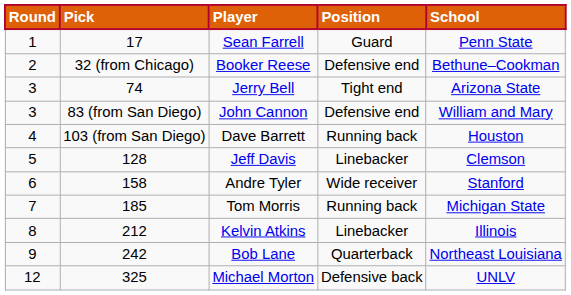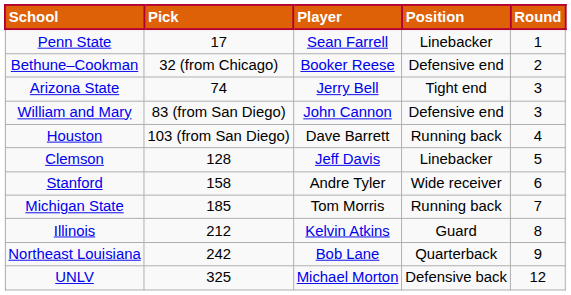 <table class="wikitable sortable" text-align:center;">
 <tr style="background:#de6108; color:#fff; border:2px solid #b20032;">
-<td style="border: 2px solid #b20032;"><strong>Round</strong></td>
+<td style="border: 2px solid #b20032;"><strong>School</strong></td>
 <td style="border: 2px solid #b20032;"><strong>Pick</strong></td>
 <td style="border: 2px solid #b20032;"><strong>Player</strong></td>
 <td style="border: 2px solid #b20032;"><strong>Position</strong></td>
-<td style="border: 2px solid #b20032;"><strong>School</strong></td>
+<td style="border: 2px solid #b20032;"><strong>Round</strong></td>
 </tr>
 <tr style="text-align:center;" bgcolor="">
-<td>1</td>
+<td><a href='#'>Penn State</a></td>
 <td>17</td>
 <td><a href='#'>Sean Farrell</a></td>
-<td>Guard</td>
-<td><a href='#'>Penn State</a></td>
+<td>Linebacker</td>
+<td>1</td>
 </tr>
 <tr style="text-align:center;" bgcolor="">
-<td>2</td>
+<td><a href='#'>Bethune–Cookman</a></td>
 <td>32 (from Chicago)</td>
 <td><a href='#'>Booker Reese</a></td>
 <td>Defensive end</td>
-<td><a href='#'>Bethune–Cookman</a></td>
+<td>2</td>
 </tr>
 <tr style="text-align:center;" bgcolor="">
-<td>3</td>
+<td><a href='#'>Arizona State</a></td>
 <td>74</td>
 <td><a href='#'>Jerry Bell</a></td>
 <td>Tight end</td>
-<td><a href='#'>Arizona State</a></td>
+<td>3</td>
 </tr>
 <tr style="text-align:center;" bgcolor="">
-<td>3</td>
+<td><a href='#'>William and Mary</a></td>
 <td>83 (from San Diego)</td>
 <td><a href='#'>John Cannon</a></td>
 <td>Defensive end</td>
-<td><a href='#'>William and Mary</a></td>
+<td>3</td>
 </tr>
 <tr style="text-align:center;" bgcolor="">
-<td>4</td>
+<td><a href='#'>Houston</a></td>
 <td>103 (from San Diego)</td>
 <td>Dave Barrett</td>
 <td>Running back</td>
-<td><a href='#'>Houston</a></td>
+<td>4</td>
 </tr>
 <tr style="text-align:center;" bgcolor="">
-<td>5</td>
+<td><a href='#'>Clemson</a></td>
 <td>128</td>
 <td><a href='#'>Jeff Davis</a></td>
 <td>Linebacker</td>
-<td><a href='#'>Clemson</a></td>
+<td>5</td>
 </tr>
 <tr style="text-align:center;" bgcolor="">
-<td>6</td>
+<td><a href='#'>Stanford</a></td>
 <td>158</td>
 <td>Andre Tyler</td>
 <td>Wide receiver</td>
-<td><a href='#'>Stanford</a></td>
+<td>6</td>
 </tr>
 <tr style="text-align:center;" bgcolor="">
-<td>7</td>
+<td><a href='#'>Michigan State</a></td>
 <td>185</td>
 <td>Tom Morris</td>
 <td>Running back</td>
-<td><a href='#'>Michigan State</a></td>
+<td>7</td>
 </tr>
 <tr style="text-align:center;" bgcolor="">
-<td>8</td>
+<td><a href='#'>Illinois</a></td>
 <td>212</td>
 <td><a href='#'>Kelvin Atkins</a></td>
-<td>Linebacker</td>
-<td><a href='#'>Illinois</a></td>
+<td>Guard</td>
+<td>8</td>
 </tr>
 <tr style="text-align:center;" bgcolor="">
-<td>9</td>
+<td><a href='#'>Northeast Louisiana</a></td>
 <td>242</td>
 <td><a href='#'>Bob Lane</a></td>
 <td>Quarterback</td>
-<td><a href='#'>Northeast Louisiana</a></td>
+<td>9</td>
 </tr>
 <tr style="text-align:center;" bgcolor="">
-<td>12</td>
+<td><a href='#'>UNLV</a></td>
 <td>325</td>
 <td><a href='#'>Michael Morton</a></td>
 <td>Defensive back</td>
-<td><a href='#'>UNLV</a></td>
+<td>12</td>
 </tr>
 </table>
